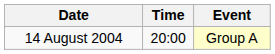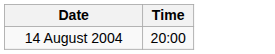 <table class = "wikitable" style="text-align:center;">
 <tr>
 <th width=150>Date</th>
 <th width=50>Time</th>
-<th width=80>Event</th>
 </tr>
 <tr>
 <td>14 August 2004</td>
 <td>20:00</td>
-<td bgcolor=ffffcc>Group A</td>
 </tr>
 </table>
